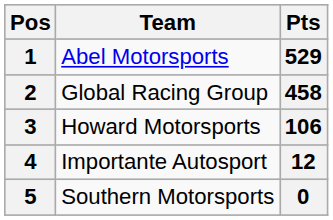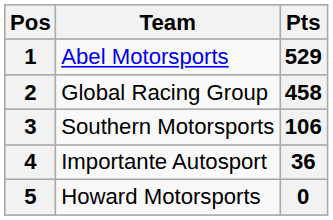 <table class="wikitable" style="font-size: 85%; text-align: center;">
 <tr valign="top">
 <th valign="middle">Pos</th>
 <th valign="middle">Team</th>
 <th valign="middle">Pts</th>
 </tr>
 <tr>
 <th>1</th>
 <td align="left"><a href='#'>Abel Motorsports</a></td>
 <th>529</th>
 </tr>
 <tr>
 <th>2</th>
 <td align="left">Global Racing Group</td>
 <th>458</th>
 </tr>
 <tr>
 <th>3</th>
-<td align="left">Howard Motorsports</td>
+<td align="left">Southern Motorsports</td>
 <th>106</th>
 </tr>
 <tr>
 <th>4</th>
 <td align="left">Importante Autosport</td>
-<th>12</th>
+<th>36</th>
 </tr>
 <tr>
 <th>5</th>
-<td align="left">Southern Motorsports</td>
+<td align="left">Howard Motorsports</td>
 <th>0</th>
 </tr>
 </table>
